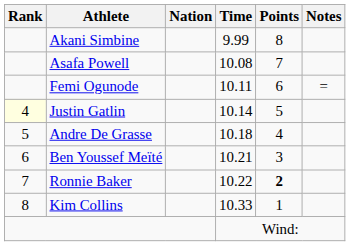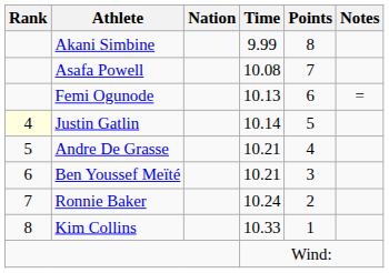 <table class="wikitable mw-datatable sortable" style="text-align:center;">
 <tr>
 <th>Rank</th>
 <th>Athlete</th>
 <th>Nation</th>
 <th>Time</th>
 <th>Points</th>
 <th>Notes</th>
 </tr>
 <tr>
 <td></td>
 <td align=left><a href='#'>Akani Simbine</a></td>
 <td align=left></td>
 <td>9.99</td>
 <td>8</td>
 <td></td>
 </tr>
 <tr>
 <td></td>
 <td align=left><a href='#'>Asafa Powell</a></td>
 <td align=left></td>
 <td>10.08</td>
 <td>7</td>
 <td></td>
 </tr>
 <tr>
 <td></td>
 <td align=left><a href='#'>Femi Ogunode</a></td>
 <td align=left></td>
-<td>10.11</td>
+<td>10.13</td>
 <td>6</td>
 <td>=</td>
 </tr>
 <tr>
 <td style="background: lightyellow;">4</td>
 <td align=left><a href='#'>Justin Gatlin</a></td>
 <td align=left></td>
 <td>10.14</td>
 <td>5</td>
 <td></td>
 </tr>
 <tr>
 <td>5</td>
 <td align=left><a href='#'>Andre De Grasse</a></td>
 <td align=left></td>
-<td>10.18 </td>
+<td>10.21 </td>
 <td>4</td>
 <td></td>
 </tr>
 <tr>
 <td>6</td>
 <td align=left><a href='#'>Ben Youssef Meïté</a></td>
 <td align=left></td>
 <td>10.21 </td>
 <td>3</td>
 <td></td>
 </tr>
 <tr>
 <td>7</td>
 <td align=left><a href='#'>Ronnie Baker</a></td>
 <td align=left></td>
-<td>10.22</td>
-<td><strong>2</strong></td>
+<td>10.24</td>
+<td>2</td>
 <td></td>
 </tr>
 <tr>
 <td>8</td>
 <td align=left><a href='#'>Kim Collins</a></td>
 <td align=left></td>
 <td>10.33</td>
 <td>1</td>
 <td></td>
 </tr>
 <tr class="sortbottom">
 <td colspan=3></td>
 <td colspan=3>Wind: </td>
 </tr>
 </table>
